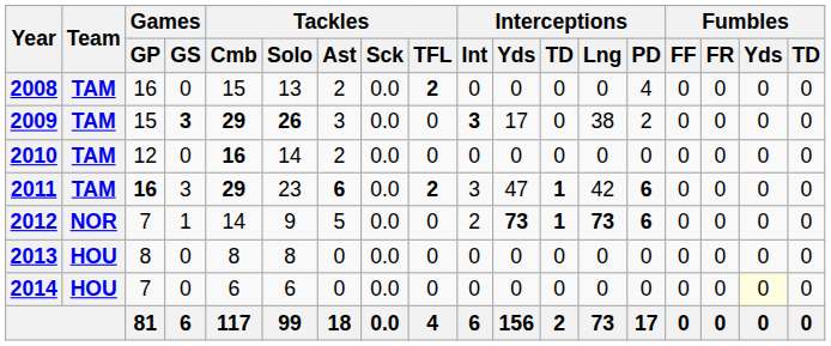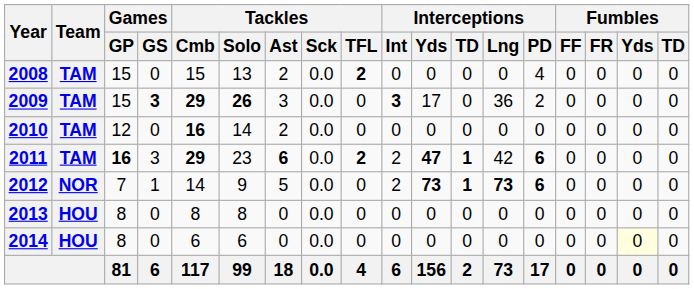 <table class="wikitable" style="text-align:center">
 <tr>
 <th rowspan="2">Year</th>
 <th rowspan="2">Team</th>
 <th colspan="2">Games</th>
 <th colspan="5">Tackles</th>
 <th colspan="5">Interceptions</th>
 <th colspan="4">Fumbles</th>
 </tr>
 <tr>
 <th>GP</th>
 <th>GS</th>
 <th>Cmb</th>
 <th>Solo</th>
 <th>Ast</th>
 <th>Sck</th>
 <th>TFL</th>
 <th>Int</th>
 <th>Yds</th>
 <th>TD</th>
 <th>Lng</th>
 <th>PD</th>
 <th>FF</th>
 <th>FR</th>
 <th>Yds</th>
 <th>TD</th>
 </tr>
 <tr>
 <th><a href='#'>2008</a></th>
 <th><a href='#'>TAM</a></th>
-<td>16</td>
+<td>15</td>
 <td>0</td>
 <td>15</td>
 <td>13</td>
 <td>2</td>
 <td>0.0</td>
 <td><strong>2</strong></td>
 <td>0</td>
 <td>0</td>
 <td>0</td>
 <td>0</td>
 <td>4</td>
 <td>0</td>
 <td>0</td>
 <td>0</td>
 <td>0</td>
 </tr>
 <tr>
 <th><a href='#'>2009</a></th>
 <th><a href='#'>TAM</a></th>
 <td>15</td>
 <td><strong>3</strong></td>
 <td><strong>29</strong></td>
 <td><strong>26</strong></td>
 <td>3</td>
 <td>0.0</td>
 <td>0</td>
 <td><strong>3</strong></td>
 <td>17</td>
 <td>0</td>
-<td>38</td>
+<td>36</td>
 <td>2</td>
 <td>0</td>
 <td>0</td>
 <td>0</td>
 <td>0</td>
 </tr>
 <tr>
 <th><a href='#'>2010</a></th>
 <th><a href='#'>TAM</a></th>
 <td>12</td>
 <td>0</td>
 <td><strong>16</strong></td>
 <td>14</td>
 <td>2</td>
 <td>0.0</td>
 <td>0</td>
 <td>0</td>
 <td>0</td>
 <td>0</td>
 <td>0</td>
 <td>0</td>
 <td>0</td>
 <td>0</td>
 <td>0</td>
 <td>0</td>
 </tr>
 <tr>
 <th><a href='#'>2011</a></th>
 <th><a href='#'>TAM</a></th>
 <td><strong>16</strong></td>
 <td>3</td>
 <td><strong>29</strong></td>
 <td>23</td>
 <td><strong>6</strong></td>
 <td>0.0</td>
 <td><strong>2</strong></td>
-<td>3</td>
-<td>47</td>
+<td>2</td>
+<td><strong>47</strong></td>
 <td><strong>1</strong></td>
 <td>42</td>
 <td><strong>6</strong></td>
 <td>0</td>
 <td>0</td>
 <td>0</td>
 <td>0</td>
 </tr>
 <tr>
 <th><a href='#'>2012</a></th>
 <th><a href='#'>NOR</a></th>
 <td>7</td>
 <td>1</td>
 <td>14</td>
 <td>9</td>
 <td>5</td>
 <td>0.0</td>
 <td>0</td>
 <td>2</td>
 <td><strong>73</strong></td>
 <td><strong>1</strong></td>
 <td><strong>73</strong></td>
 <td><strong>6</strong></td>
 <td>0</td>
 <td>0</td>
 <td>0</td>
 <td>0</td>
 </tr>
 <tr>
 <th><a href='#'>2013</a></th>
 <th><a href='#'>HOU</a></th>
 <td>8</td>
 <td>0</td>
 <td>8</td>
 <td>8</td>
 <td>0</td>
 <td>0.0</td>
 <td>0</td>
 <td>0</td>
 <td>0</td>
 <td>0</td>
 <td>0</td>
 <td>0</td>
 <td>0</td>
 <td>0</td>
 <td>0</td>
 <td>0</td>
 </tr>
 <tr>
 <th><a href='#'>2014</a></th>
 <th><a href='#'>HOU</a></th>
-<td>7</td>
+<td>8</td>
 <td>0</td>
 <td>6</td>
 <td>6</td>
 <td>0</td>
 <td>0.0</td>
 <td>0</td>
 <td>0</td>
 <td>0</td>
 <td>0</td>
 <td>0</td>
 <td>0</td>
 <td>0</td>
 <td>0</td>
 <td style="background: lightyellow;">0</td>
 <td>0</td>
 </tr>
 <tr>
 <th colspan="2"></th>
 <th>81</th>
 <th>6</th>
 <th>117</th>
 <th>99</th>
 <th>18</th>
 <th>0.0</th>
 <th>4</th>
 <th>6</th>
 <th>156</th>
 <th>2</th>
 <th>73</th>
 <th>17</th>
 <th>0</th>
 <th>0</th>
 <th>0</th>
 <th>0</th>
 </tr>
 </table>
